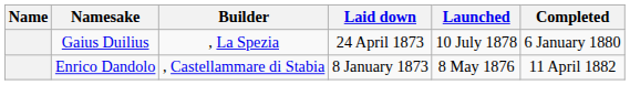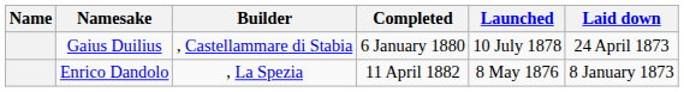 <table class="wikitable plainrowheaders">
 <tr valign=top>
 <th scope="col">Name</th>
 <th scope="col">Namesake</th>
 <th scope="col">Builder</th>
+<th scope="col">Completed</th>
+<th scope="col"><a href='#'>Launched</a></th>
 <th scope="col"><a href='#'>Laid down</a></th>
-<th scope="col"><a href='#'>Launched</a></th>
-<th scope="col">Completed</th>
 </tr>
 <tr valign=middle>
 <th scope="row"></th>
 <td align=center><a href='#'>Gaius Duilius</a></td>
-<td align=center>, <a href='#'>La Spezia</a></td>
+<td align=center>, <a href='#'>Castellammare di Stabia</a></td>
+<td align=center>6 January 1880</td>
+<td align=center>10 July 1878</td>
 <td align=center>24 April 1873</td>
-<td align=center>10 July 1878</td>
-<td align=center>6 January 1880</td>
 </tr>
 <tr valign=middle>
 <th scope="row"></th>
 <td align=center><a href='#'>Enrico Dandolo</a></td>
-<td align=center>, <a href='#'>Castellammare di Stabia</a></td>
+<td align=center>, <a href='#'>La Spezia</a></td>
+<td align=center>11 April 1882</td>
+<td align=center>8 May 1876</td>
 <td align=center>8 January 1873</td>
-<td align=center>8 May 1876</td>
-<td align=center>11 April 1882</td>
 </tr>
 </table>
